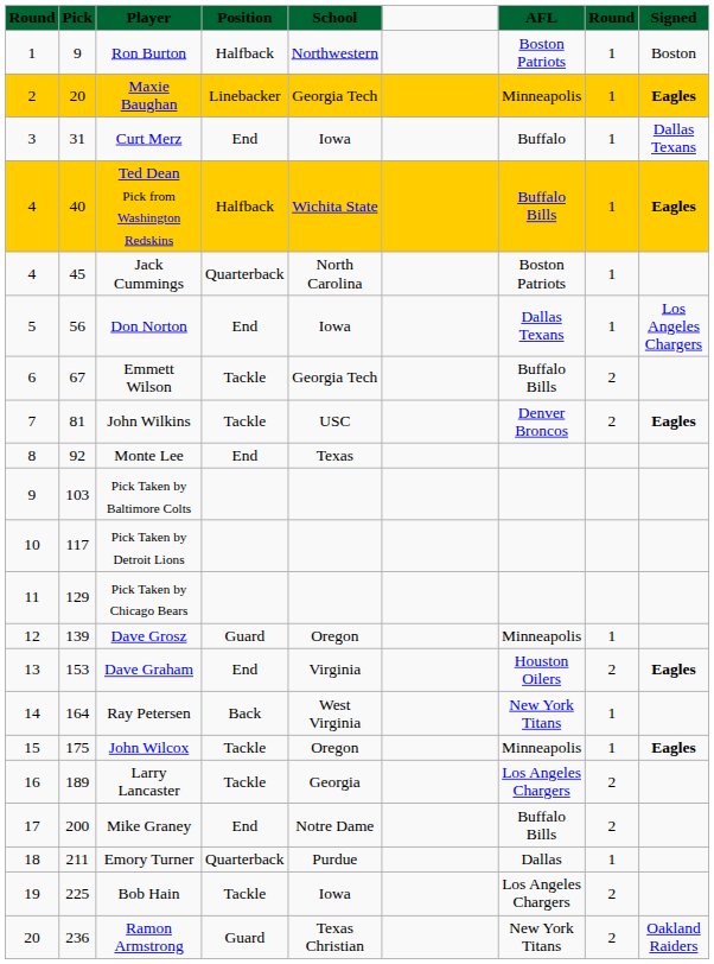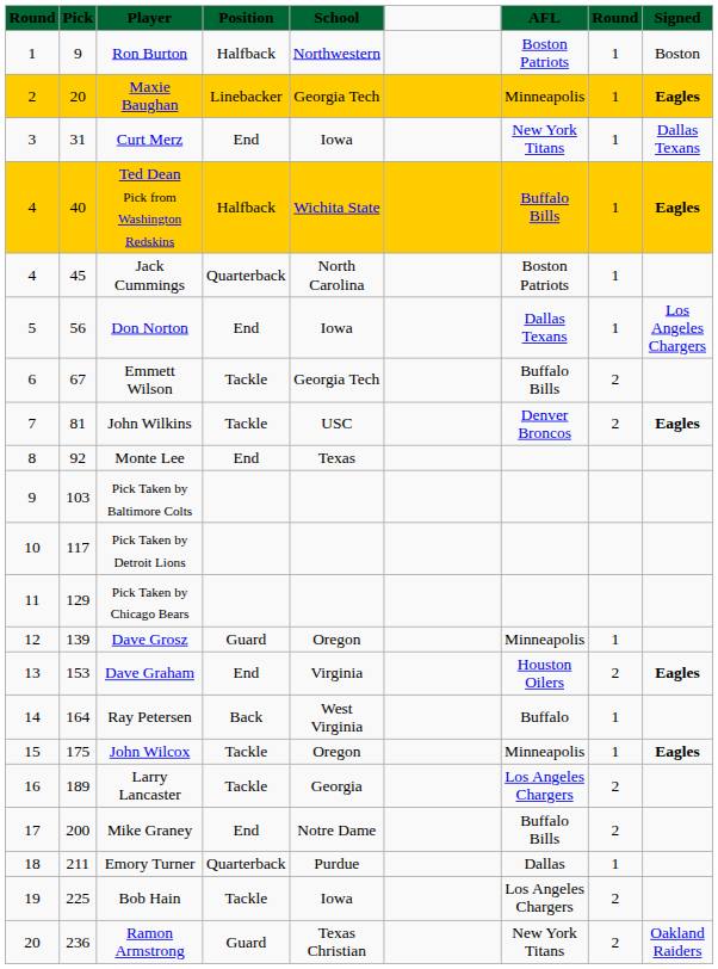 <table class="wikitable sortable sortable" style="width:80%">
 <tr>
 <th style="width:1%; background:#063;"><span>Round </span></th>
 <th !  style="width:1%; background:#063;"><span>Pick</span></th>
 <th !  style="width:15%; background:#063;"><span>Player</span></th>
 <th !  style="width:5%; background:#063;"><span>Position </span></th>
 <th !  style="width:10%; background:#063;"><span>School</span></th>
 <td></td>
 <th !  style="width:5%; background:#063;"><span>AFL</span></th>
 <th !  style="width:1%; background:#063;"><span>Round</span></th>
 <th !  style="width:10%; background:#063;"><span>Signed</span></th>
 </tr>
 <tr style="text-align:center;">
 <td>1</td>
 <td>9</td>
 <td><a href='#'>Ron Burton</a></td>
 <td>Halfback</td>
 <td><a href='#'>Northwestern</a></td>
 <td></td>
 <td><a href='#'>Boston Patriots</a></td>
 <td>1</td>
 <td>Boston</td>
 </tr>
 <tr style="text-align:center; background:#fc0;">
 <td>2</td>
 <td>20</td>
 <td><a href='#'>Maxie Baughan</a></td>
 <td>Linebacker</td>
 <td>Georgia Tech</td>
 <td></td>
 <td>Minneapolis</td>
 <td>1</td>
 <td><strong>Eagles</strong></td>
 </tr>
 <tr style="text-align:center;">
 <td>3</td>
 <td>31</td>
 <td><a href='#'>Curt Merz</a></td>
 <td>End</td>
 <td>Iowa</td>
 <td></td>
-<td>Buffalo</td>
+<td><a href='#'>New York Titans</a></td>
 <td>1</td>
 <td><a href='#'>Dallas Texans</a></td>
 </tr>
 <tr style="text-align:center; background:#fc0;">
 <td>4</td>
 <td>40</td>
 <td><a href='#'>Ted Dean</a><br><sub>Pick from <br> <a href='#'>Washington Redskins</a></sub></td>
 <td>Halfback</td>
 <td><a href='#'>Wichita State</a></td>
 <td></td>
 <td><a href='#'>Buffalo Bills</a></td>
 <td>1</td>
 <td><strong>Eagles</strong></td>
 </tr>
 <tr style="text-align:center;">
 <td>4</td>
 <td>45</td>
 <td>Jack Cummings</td>
 <td>Quarterback</td>
 <td>North Carolina</td>
 <td></td>
 <td>Boston Patriots</td>
 <td>1</td>
 <td></td>
 </tr>
 <tr style="text-align:center;">
 <td>5</td>
 <td>56</td>
 <td><a href='#'>Don Norton</a></td>
 <td>End</td>
 <td>Iowa</td>
 <td></td>
 <td><a href='#'>Dallas Texans</a></td>
 <td>1</td>
 <td><a href='#'>Los Angeles Chargers</a></td>
 </tr>
 <tr style="text-align:center;">
 <td>6</td>
 <td>67</td>
 <td>Emmett Wilson</td>
 <td>Tackle</td>
 <td>Georgia Tech</td>
 <td></td>
 <td>Buffalo Bills</td>
 <td>2</td>
 <td></td>
 </tr>
 <tr style="text-align:center;">
 <td>7</td>
 <td>81</td>
 <td>John Wilkins</td>
 <td>Tackle</td>
 <td>USC</td>
 <td></td>
 <td><a href='#'>Denver Broncos</a></td>
 <td>2</td>
 <td><strong>Eagles</strong></td>
 </tr>
 <tr style="text-align:center;">
 <td>8</td>
 <td>92</td>
 <td>Monte Lee</td>
 <td>End</td>
 <td>Texas</td>
 <td></td>
 <td></td>
 <td></td>
 <td></td>
 </tr>
 <tr style="text-align:center;">
 <td>9</td>
 <td>103</td>
 <td><sub> Pick Taken by<br> Baltimore Colts </sub></td>
 <td></td>
 <td></td>
 <td></td>
 <td></td>
 <td></td>
 </tr>
 <tr style="text-align:center;">
 <td>10</td>
 <td>117</td>
 <td><sub> Pick Taken by<br> Detroit Lions </sub></td>
 <td></td>
 <td></td>
 <td></td>
 <td></td>
 <td></td>
 <td></td>
 </tr>
 <tr style="text-align:center;">
 <td>11</td>
 <td>129</td>
 <td><sub> Pick Taken by <br> Chicago Bears </sub></td>
 <td></td>
 <td></td>
 <td></td>
 <td></td>
 <td></td>
 <td></td>
 </tr>
 <tr style="text-align:center;">
 <td>12</td>
 <td>139</td>
 <td><a href='#'>Dave Grosz</a></td>
 <td>Guard</td>
 <td>Oregon</td>
 <td></td>
 <td>Minneapolis</td>
 <td>1</td>
 <td></td>
 </tr>
 <tr align="center"  ||>
 <td>13</td>
 <td>153</td>
 <td><a href='#'>Dave Graham</a></td>
 <td>End</td>
 <td>Virginia</td>
 <td></td>
 <td><a href='#'>Houston Oilers</a></td>
 <td>2</td>
 <td><strong>Eagles</strong></td>
 </tr>
 <tr style="text-align:center;">
 <td>14</td>
 <td>164</td>
 <td>Ray Petersen</td>
 <td>Back</td>
 <td>West Virginia</td>
 <td></td>
-<td><a href='#'>New York Titans</a></td>
+<td>Buffalo</td>
 <td>1</td>
 <td></td>
 </tr>
 <tr style="text-align:center;">
 <td>15</td>
 <td>175</td>
 <td><a href='#'>John Wilcox</a></td>
 <td>Tackle</td>
 <td>Oregon</td>
 <td></td>
 <td>Minneapolis</td>
 <td>1</td>
 <td><strong>Eagles</strong></td>
 </tr>
 <tr style="text-align:center;">
 <td>16</td>
 <td>189</td>
 <td>Larry Lancaster</td>
 <td>Tackle</td>
 <td>Georgia</td>
 <td></td>
 <td><a href='#'>Los Angeles Chargers</a></td>
 <td>2</td>
 <td></td>
 </tr>
 <tr style="text-align:center;">
 <td>17</td>
 <td>200</td>
 <td>Mike Graney</td>
 <td>End</td>
 <td>Notre Dame</td>
 <td></td>
 <td>Buffalo Bills</td>
 <td>2</td>
 <td></td>
 </tr>
 <tr style="text-align:center;">
 <td>18</td>
 <td>211</td>
 <td>Emory Turner</td>
 <td>Quarterback</td>
 <td>Purdue</td>
 <td></td>
 <td>Dallas</td>
 <td>1</td>
 <td></td>
 </tr>
 <tr style="text-align:center;">
 <td>19</td>
 <td>225</td>
 <td>Bob Hain</td>
 <td>Tackle</td>
 <td>Iowa</td>
 <td></td>
 <td>Los Angeles Chargers</td>
 <td>2</td>
 <td></td>
 </tr>
 <tr style="text-align:center;">
 <td>20</td>
 <td>236</td>
 <td><a href='#'>Ramon Armstrong</a></td>
 <td>Guard</td>
 <td>Texas Christian</td>
 <td></td>
 <td>New York Titans</td>
 <td>2</td>
 <td><a href='#'>Oakland Raiders</a></td>
 </tr>
 </table>
